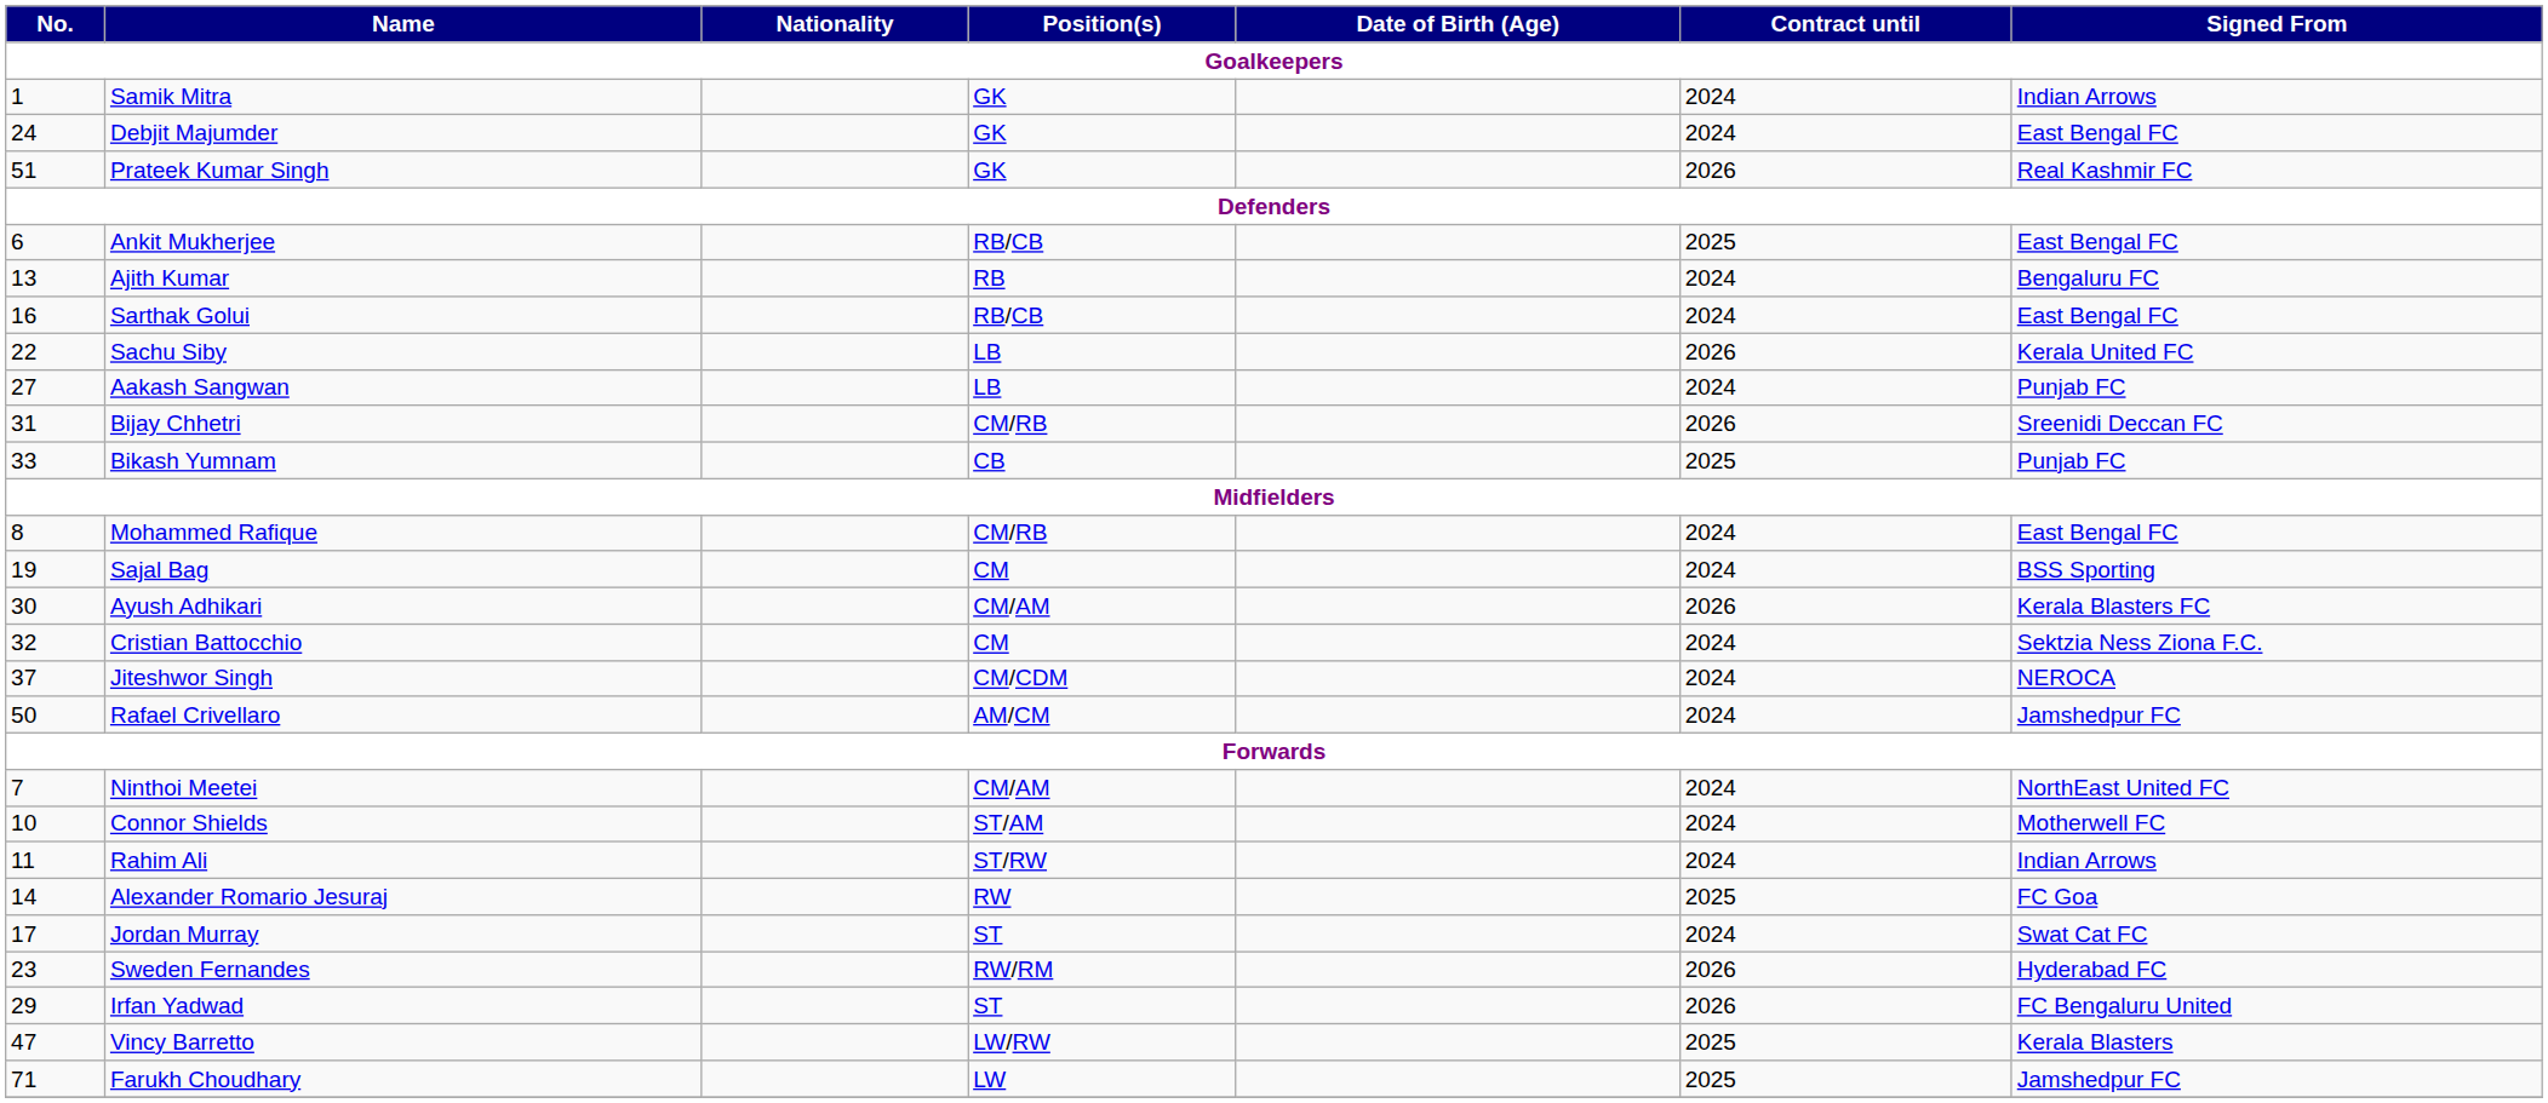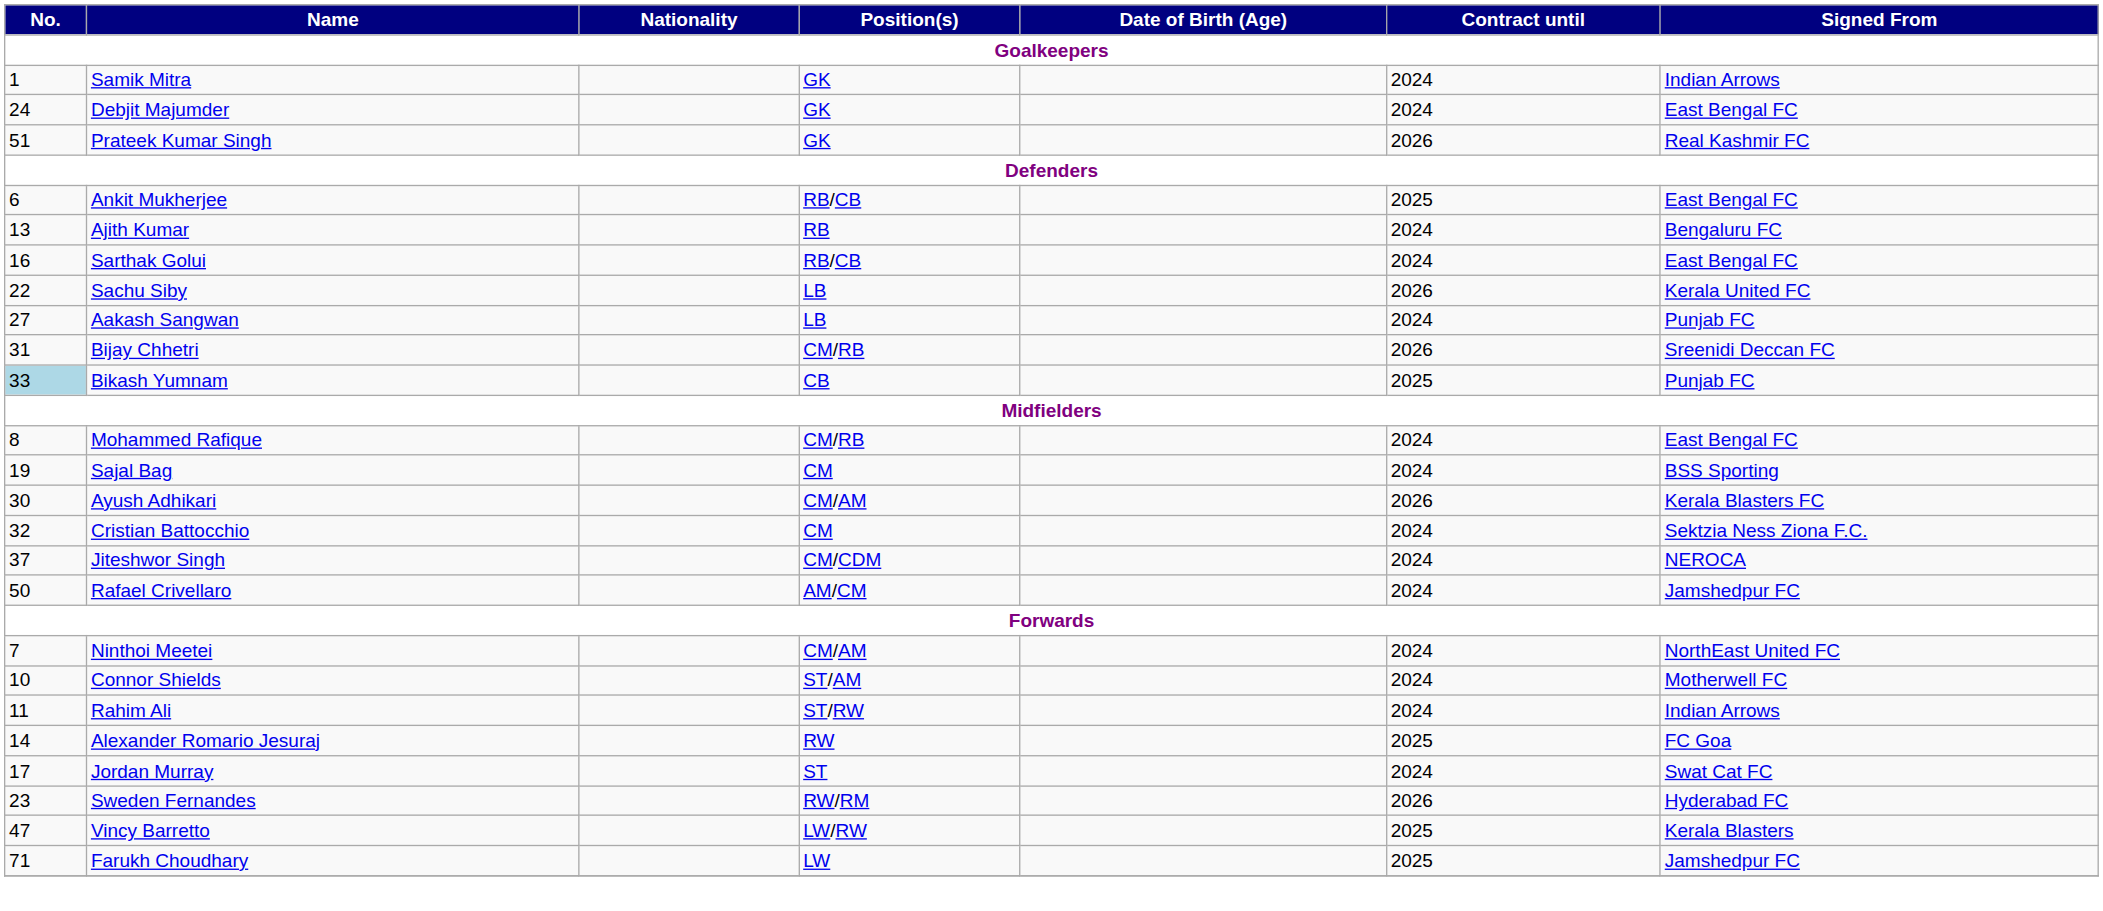 <table class="wikitable" style="text-align:left; font-size:90%; width:80%;">
 <tr>
 <th style="background:#000080; color:white; text-align:center;">No.</th>
 <th style="background:#000080; color:white; text-align:center;">Name</th>
 <th style="background:#000080; color:white; text-align:center;">Nationality</th>
 <th style="background:#000080; color:white; text-align:center;">Position(s)</th>
 <th style="background:#000080; color:white; text-align:center;">Date of Birth (Age)</th>
 <th style="background:#000080; color:white; text-align:center;">Contract until</th>
 <th style="background:#000080; color:white;">Signed From</th>
 </tr>
 <tr>
 <th colspan="7" style="background:white; color:	#800080; text-align:center;">Goalkeepers</th>
 </tr>
 <tr>
 <td>1</td>
 <td><a href='#'>Samik Mitra</a></td>
 <td></td>
 <td><a href='#'>GK</a></td>
 <td></td>
 <td>2024</td>
 <td> <a href='#'>Indian Arrows</a></td>
 </tr>
 <tr>
 <td>24</td>
 <td><a href='#'>Debjit Majumder</a></td>
 <td></td>
 <td><a href='#'>GK</a></td>
 <td></td>
 <td>2024</td>
 <td> <a href='#'>East Bengal FC</a></td>
 </tr>
 <tr>
 <td>51</td>
 <td><a href='#'>Prateek Kumar Singh</a></td>
 <td></td>
 <td><a href='#'>GK</a></td>
 <td></td>
 <td>2026</td>
 <td> <a href='#'>Real Kashmir FC</a></td>
 </tr>
 <tr>
 <th colspan="7" style="background:	white; color:#800080; text-align:center;">Defenders</th>
 </tr>
 <tr>
 <td>6</td>
 <td><a href='#'>Ankit Mukherjee</a></td>
 <td></td>
 <td><a href='#'>RB</a>/<a href='#'>CB</a></td>
 <td></td>
 <td>2025</td>
 <td> <a href='#'>East Bengal FC</a></td>
 </tr>
 <tr>
 <td>13</td>
 <td><a href='#'>Ajith Kumar</a></td>
 <td></td>
 <td><a href='#'>RB</a></td>
 <td></td>
 <td>2024</td>
 <td> <a href='#'>Bengaluru FC</a></td>
 </tr>
 <tr>
 <td>16</td>
 <td><a href='#'>Sarthak Golui</a></td>
 <td></td>
 <td><a href='#'>RB</a>/<a href='#'>CB</a></td>
 <td></td>
 <td>2024</td>
 <td> <a href='#'>East Bengal FC</a></td>
 </tr>
 <tr>
 <td>22</td>
 <td><a href='#'>Sachu Siby</a></td>
 <td></td>
 <td><a href='#'>LB</a></td>
 <td></td>
 <td>2026</td>
 <td> <a href='#'>Kerala United FC</a></td>
 </tr>
 <tr>
 <td>27</td>
 <td><a href='#'>Aakash Sangwan</a></td>
 <td></td>
 <td><a href='#'>LB</a></td>
 <td></td>
 <td>2024</td>
 <td> <a href='#'>Punjab FC</a></td>
 </tr>
 <tr>
 <td>31</td>
 <td><a href='#'>Bijay Chhetri</a></td>
 <td></td>
 <td><a href='#'>CM</a>/<a href='#'>RB</a></td>
 <td></td>
 <td>2026</td>
 <td> <a href='#'>Sreenidi Deccan FC</a></td>
 </tr>
 <tr>
-<td>33</td>
+<td style="background: lightblue;">33</td>
 <td><a href='#'>Bikash Yumnam</a></td>
 <td></td>
 <td><a href='#'>CB</a></td>
 <td></td>
 <td>2025</td>
 <td> <a href='#'>Punjab FC</a></td>
 </tr>
 <tr>
 <th colspan="7" style="background:	white; color:#800080; text-align:center;">Midfielders</th>
 </tr>
 <tr>
 <td>8</td>
 <td><a href='#'>Mohammed Rafique</a></td>
 <td></td>
 <td><a href='#'>CM</a>/<a href='#'>RB</a></td>
 <td></td>
 <td>2024</td>
 <td> <a href='#'>East Bengal FC</a></td>
 </tr>
 <tr>
 <td>19</td>
 <td><a href='#'>Sajal Bag</a></td>
 <td></td>
 <td><a href='#'>CM</a></td>
 <td></td>
 <td>2024</td>
 <td> <a href='#'>BSS Sporting</a></td>
 </tr>
 <tr>
 <td>30</td>
 <td><a href='#'>Ayush Adhikari</a></td>
 <td></td>
 <td><a href='#'>CM</a>/<a href='#'>AM</a></td>
 <td></td>
 <td>2026</td>
 <td> <a href='#'>Kerala Blasters FC</a></td>
 </tr>
 <tr>
 <td>32</td>
 <td><a href='#'>Cristian Battocchio</a></td>
 <td></td>
 <td><a href='#'>CM</a></td>
 <td></td>
 <td>2024</td>
 <td> <a href='#'>Sektzia Ness Ziona F.C.</a></td>
 </tr>
 <tr>
 <td>37</td>
 <td><a href='#'>Jiteshwor Singh</a></td>
 <td></td>
 <td><a href='#'>CM</a>/<a href='#'>CDM</a></td>
 <td></td>
 <td>2024</td>
 <td> <a href='#'>NEROCA</a></td>
 </tr>
 <tr>
 <td>50</td>
 <td><a href='#'>Rafael Crivellaro</a></td>
 <td></td>
 <td><a href='#'>AM</a>/<a href='#'>CM</a></td>
 <td></td>
 <td>2024</td>
 <td> <a href='#'>Jamshedpur FC</a></td>
 </tr>
 <tr>
 <th colspan="7" style="background:	white; color:#800080; text-align:center;">Forwards</th>
 </tr>
 <tr>
 <td>7</td>
 <td><a href='#'>Ninthoi Meetei</a></td>
 <td></td>
 <td><a href='#'>CM</a>/<a href='#'>AM</a></td>
 <td></td>
 <td>2024</td>
 <td> <a href='#'>NorthEast United FC</a></td>
 </tr>
 <tr>
 <td>10</td>
 <td><a href='#'>Connor Shields</a></td>
 <td></td>
 <td><a href='#'>ST</a>/<a href='#'>AM</a></td>
 <td></td>
 <td>2024</td>
 <td> <a href='#'>Motherwell FC</a></td>
 </tr>
 <tr>
 <td>11</td>
 <td><a href='#'>Rahim Ali</a></td>
 <td></td>
 <td><a href='#'>ST</a>/<a href='#'>RW</a></td>
 <td></td>
 <td>2024</td>
 <td> <a href='#'>Indian Arrows</a></td>
 </tr>
 <tr>
 <td>14</td>
 <td><a href='#'>Alexander Romario Jesuraj</a></td>
 <td></td>
 <td><a href='#'>RW</a></td>
 <td></td>
 <td>2025</td>
 <td> <a href='#'>FC Goa</a></td>
 </tr>
 <tr>
 <td>17</td>
 <td><a href='#'>Jordan Murray</a></td>
 <td></td>
 <td><a href='#'>ST</a></td>
 <td></td>
 <td>2024</td>
 <td> <a href='#'>Swat Cat FC</a></td>
 </tr>
 <tr>
 <td>23</td>
 <td><a href='#'>Sweden Fernandes</a></td>
 <td></td>
 <td><a href='#'>RW</a>/<a href='#'>RM</a></td>
 <td></td>
 <td>2026</td>
 <td> <a href='#'>Hyderabad FC</a></td>
 </tr>
 <tr>
-<td>29</td>
-<td><a href='#'>Irfan Yadwad</a></td>
-<td></td>
-<td><a href='#'>ST</a></td>
-<td></td>
-<td>2026</td>
-<td> <a href='#'>FC Bengaluru United</a></td>
-</tr>
-<tr>
 <td>47</td>
 <td><a href='#'>Vincy Barretto</a></td>
 <td></td>
 <td><a href='#'>LW</a>/<a href='#'>RW</a></td>
 <td></td>
 <td>2025</td>
 <td> <a href='#'>Kerala Blasters</a></td>
 </tr>
 <tr>
 <td>71</td>
 <td><a href='#'>Farukh Choudhary</a></td>
 <td></td>
 <td><a href='#'>LW</a></td>
 <td></td>
 <td>2025</td>
 <td> <a href='#'>Jamshedpur FC</a></td>
 </tr>
 <tr>
 </tr>
 </table>
